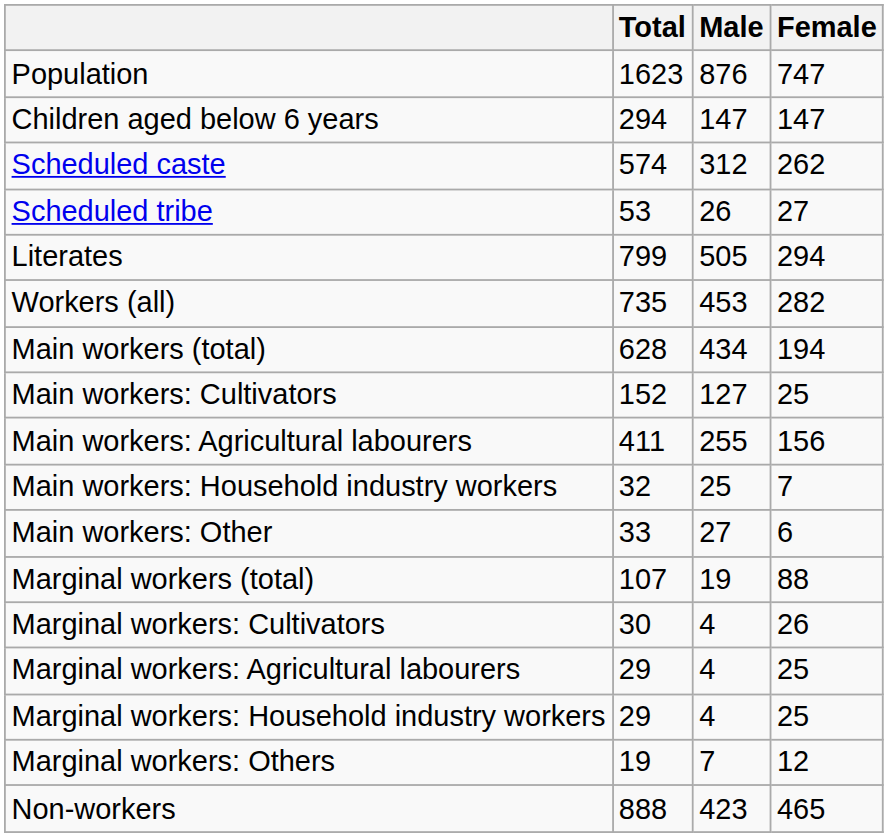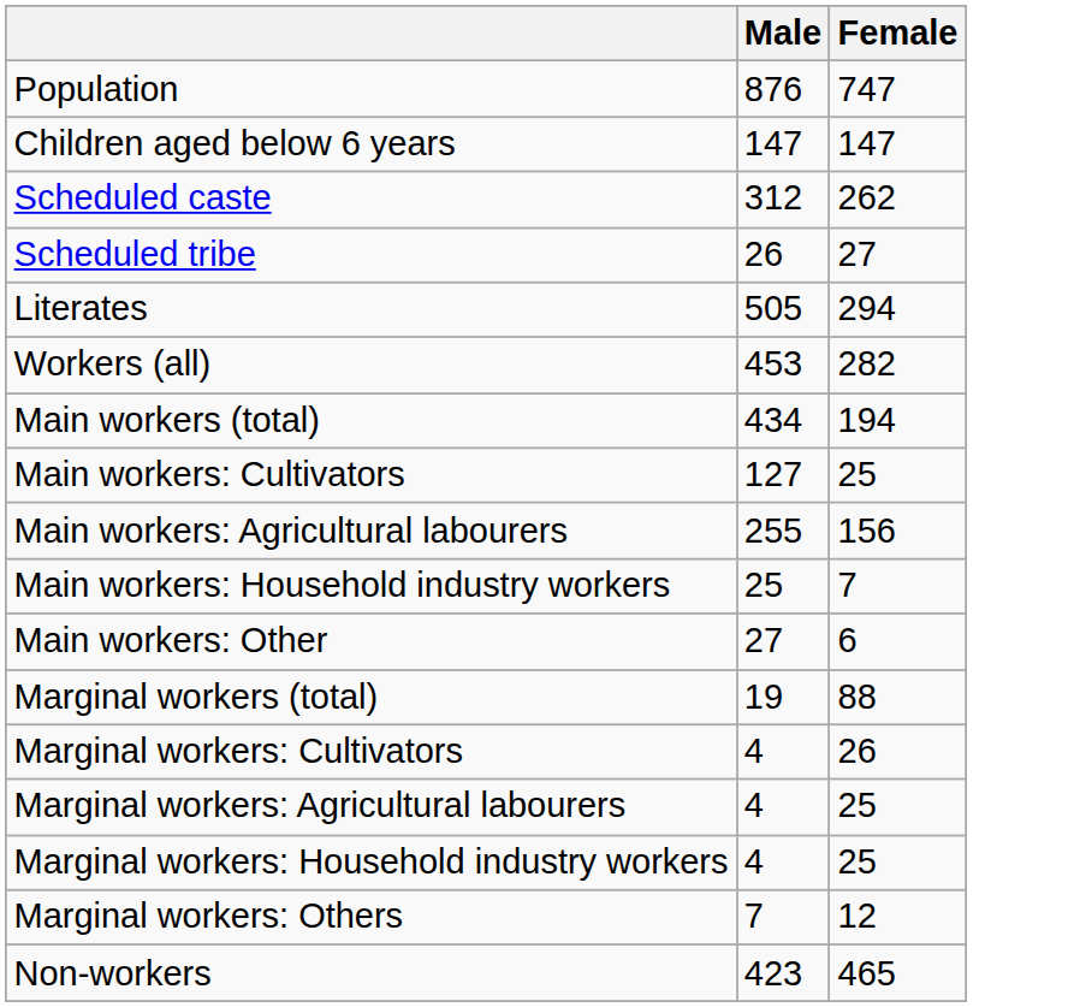 <table class="wikitable sortable">
 <tr>
 <th></th>
-<th>Total</th>
 <th>Male</th>
 <th>Female</th>
 </tr>
 <tr>
 <td>Population</td>
-<td>1623</td>
 <td>876</td>
 <td>747</td>
 </tr>
 <tr>
 <td>Children aged below 6 years</td>
-<td>294</td>
 <td>147</td>
 <td>147</td>
 </tr>
 <tr>
 <td><a href='#'>Scheduled caste</a></td>
-<td>574</td>
 <td>312</td>
 <td>262</td>
 </tr>
 <tr>
 <td><a href='#'>Scheduled tribe</a></td>
-<td>53</td>
 <td>26</td>
 <td>27</td>
 </tr>
 <tr>
 <td>Literates</td>
-<td>799</td>
 <td>505</td>
 <td>294</td>
 </tr>
 <tr>
 <td>Workers (all)</td>
-<td>735</td>
 <td>453</td>
 <td>282</td>
 </tr>
 <tr>
 <td>Main workers (total)</td>
-<td>628</td>
 <td>434</td>
 <td>194</td>
 </tr>
 <tr>
 <td>Main workers: Cultivators</td>
-<td>152</td>
 <td>127</td>
 <td>25</td>
 </tr>
 <tr>
 <td>Main workers: Agricultural labourers</td>
-<td>411</td>
 <td>255</td>
 <td>156</td>
 </tr>
 <tr>
 <td>Main workers: Household industry workers</td>
-<td>32</td>
 <td>25</td>
 <td>7</td>
 </tr>
 <tr>
 <td>Main workers: Other</td>
-<td>33</td>
 <td>27</td>
 <td>6</td>
 </tr>
 <tr>
 <td>Marginal workers (total)</td>
-<td>107</td>
 <td>19</td>
 <td>88</td>
 </tr>
 <tr>
 <td>Marginal workers: Cultivators</td>
-<td>30</td>
 <td>4</td>
 <td>26</td>
 </tr>
 <tr>
 <td>Marginal workers: Agricultural labourers</td>
-<td>29</td>
 <td>4</td>
 <td>25</td>
 </tr>
 <tr>
 <td>Marginal workers: Household industry workers</td>
-<td>29</td>
 <td>4</td>
 <td>25</td>
 </tr>
 <tr>
 <td>Marginal workers: Others</td>
-<td>19</td>
 <td>7</td>
 <td>12</td>
 </tr>
 <tr>
 <td>Non-workers</td>
-<td>888</td>
 <td>423</td>
 <td>465</td>
 </tr>
 </table>
